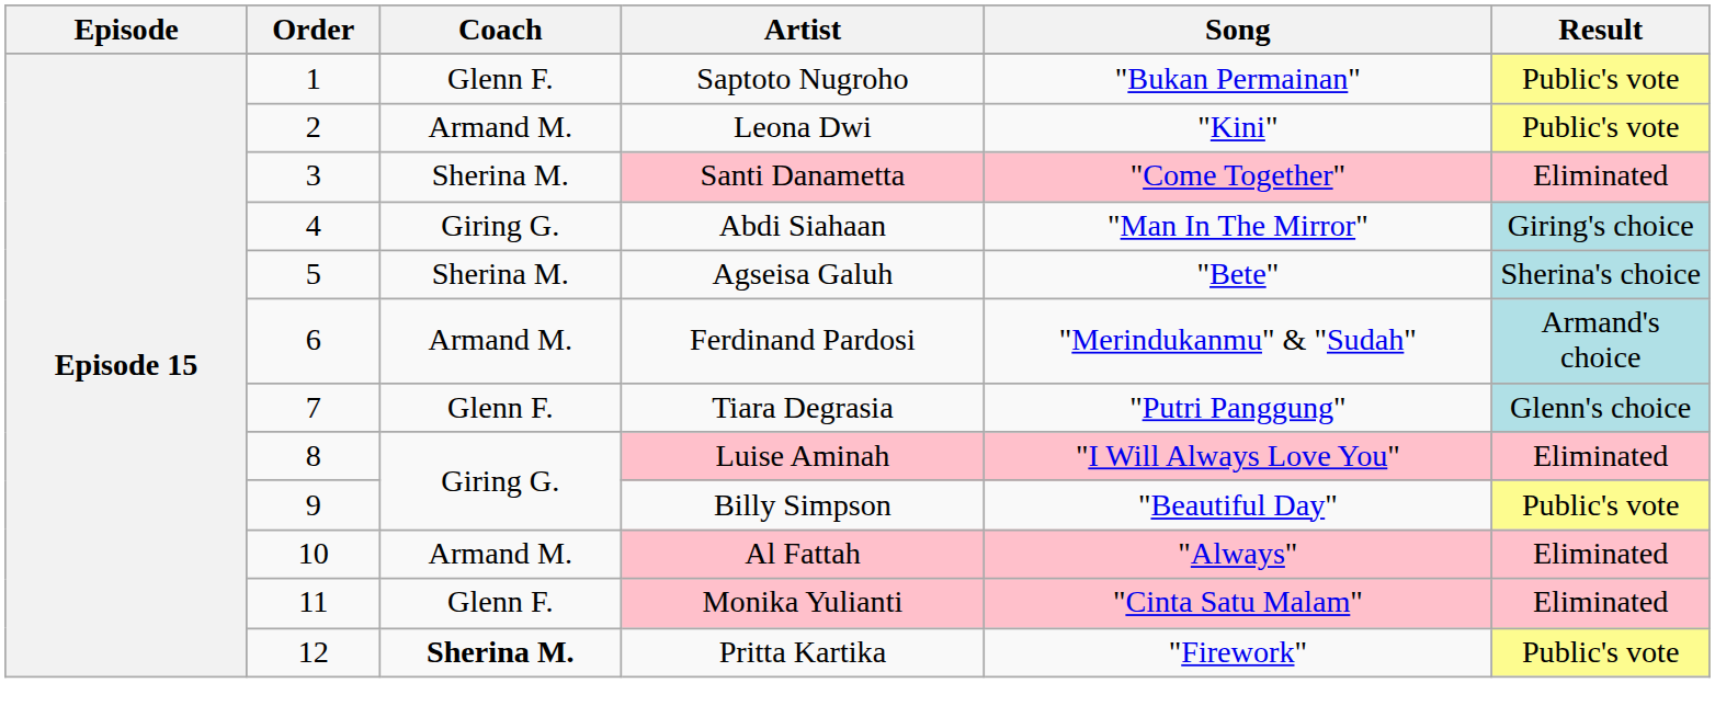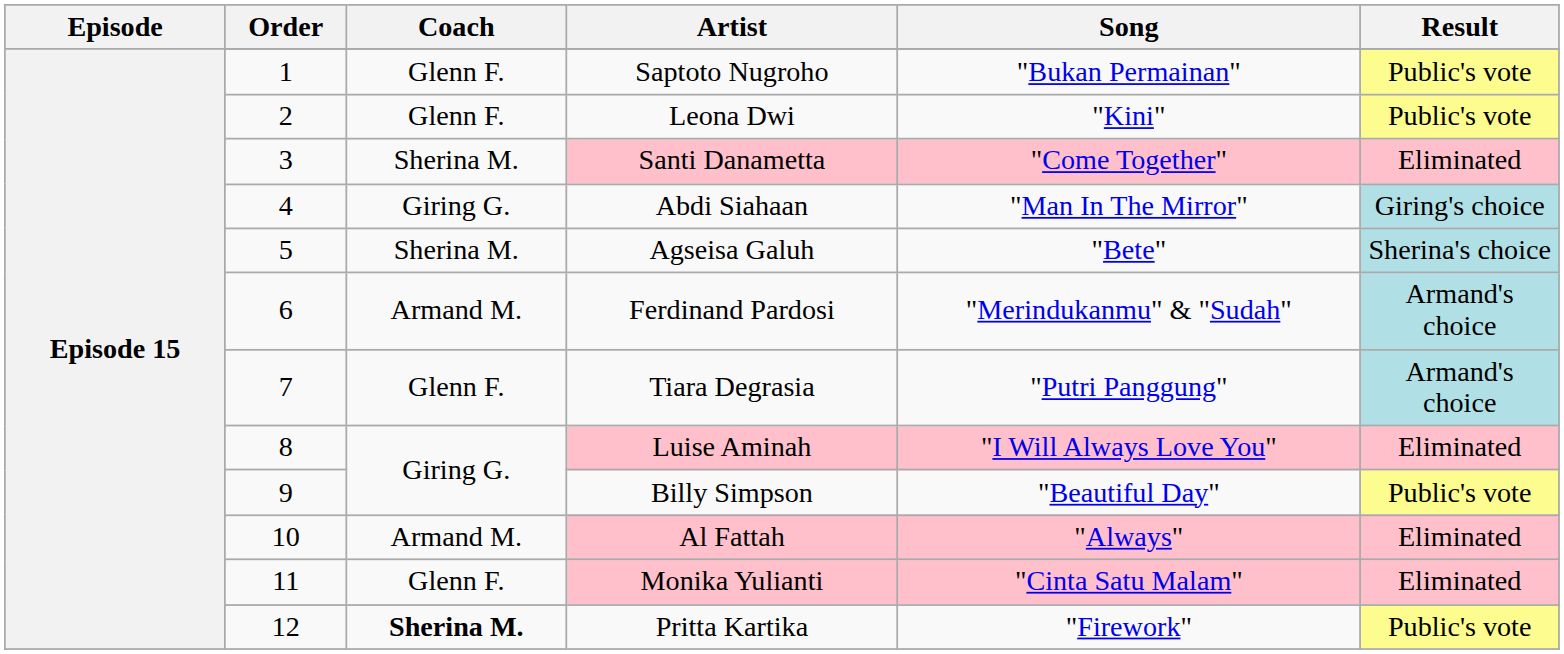 <table class="wikitable" style="text-align:center; width:100%;">
 <tr>
 <th style="width:10%;">Episode</th>
 <th style="width:5%;">Order</th>
 <th style="width:10%;">Coach</th>
 <th style="width:15%;">Artist</th>
 <th style="width:21%;">Song</th>
 <th style="width:09%;">Result</th>
 </tr>
 <tr>
 <th rowspan="16" scope="row">Episode 15<br><small></small></th>
 </tr>
 <tr>
 <td>1</td>
 <td>Glenn F.</td>
 <td>Saptoto Nugroho</td>
 <td>"<a href='#'>Bukan Permainan</a>"</td>
 <td style="background:#fdfc8f;">Public's vote</td>
 </tr>
 <tr>
 <td>2</td>
-<td>Armand M.</td>
+<td>Glenn F.</td>
 <td>Leona Dwi</td>
 <td>"<a href='#'>Kini</a>"</td>
 <td style="background:#fdfc8f;">Public's vote</td>
 </tr>
 <tr>
 <td>3</td>
 <td>Sherina M.</td>
 <td style="background:pink;">Santi Danametta</td>
 <td style="background:pink;">"<a href='#'>Come Together</a>"</td>
 <td style="background:pink;">Eliminated</td>
 </tr>
 <tr>
 <td>4</td>
 <td>Giring G.</td>
 <td>Abdi Siahaan</td>
 <td>"<a href='#'>Man In The Mirror</a>"</td>
 <td style="background:#B0E0E6;">Giring's choice</td>
 </tr>
 <tr>
 <td>5</td>
 <td>Sherina M.</td>
 <td>Agseisa Galuh</td>
 <td>"<a href='#'>Bete</a>"</td>
 <td style="background:#B0E0E6;">Sherina's choice</td>
 </tr>
 <tr>
 <td>6</td>
 <td>Armand M.</td>
 <td>Ferdinand Pardosi</td>
 <td>"<a href='#'>Merindukanmu</a>" & "<a href='#'>Sudah</a>"</td>
 <td style="background:#B0E0E6;">Armand's choice</td>
 </tr>
 <tr>
 <td>7</td>
 <td>Glenn F.</td>
 <td>Tiara Degrasia</td>
 <td>"<a href='#'>Putri Panggung</a>"</td>
-<td style="background:#B0E0E6;">Glenn's choice</td>
+<td style="background:#B0E0E6;">Armand's choice</td>
 </tr>
 <tr>
 <td>8</td>
 <td rowspan="2">Giring G.</td>
 <td style="background:pink;">Luise Aminah</td>
 <td style="background:pink;">"<a href='#'>I Will Always Love You</a>"</td>
 <td style="background:pink;">Eliminated</td>
 </tr>
 <tr>
 <td>9</td>
 <td>Billy Simpson</td>
 <td>"<a href='#'>Beautiful Day</a>"</td>
 <td style="background:#fdfc8f;">Public's vote</td>
 </tr>
 <tr>
 <td>10</td>
 <td>Armand M.</td>
 <td style="background:pink;">Al Fattah</td>
 <td style="background:pink;">"<a href='#'>Always</a>"</td>
 <td style="background:pink;">Eliminated</td>
 </tr>
 <tr>
 <td>11</td>
 <td>Glenn F.</td>
 <td style="background:pink;">Monika Yulianti</td>
 <td style="background:pink;">"<a href='#'>Cinta Satu Malam</a>"</td>
 <td style="background:pink;">Eliminated</td>
 </tr>
 <tr>
 <td>12</td>
 <td><strong>Sherina M.</strong></td>
 <td>Pritta Kartika</td>
 <td>"<a href='#'>Firework</a>"</td>
 <td style="background:#fdfc8f;">Public's vote</td>
 </tr>
 </table>
